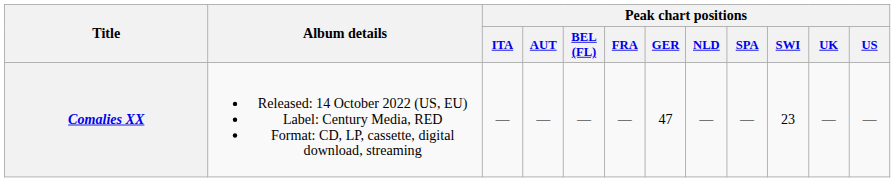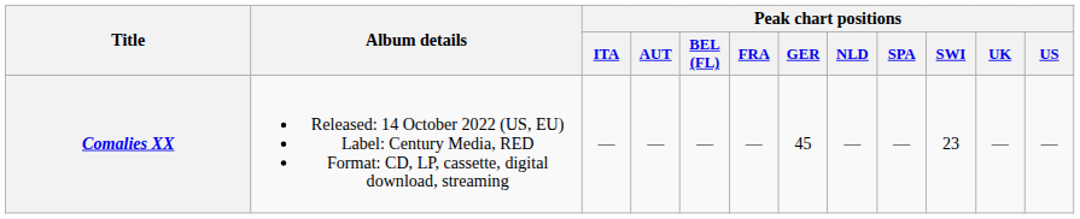 <table class="wikitable plainrowheaders" style="text-align:center;">
 <tr>
 <th scope="col" rowspan="2" style="width:14em;">Title</th>
 <th scope="col" rowspan="2" style="width:19em;">Album details</th>
 <th scope="col" colspan="10">Peak chart positions</th>
 </tr>
 <tr>
 <th scope="col" style="width:2.75em;font-size:90%;"><a href='#'>ITA</a><br></th>
 <th scope="col" style="width:2.75em;font-size:90%;"><a href='#'>AUT</a><br></th>
 <th scope="col" style="width:2.75em;font-size:90%;"><a href='#'>BEL<br>(FL)</a><br></th>
 <th scope="col" style="width:2.75em;font-size:90%;"><a href='#'>FRA</a><br></th>
 <th scope="col" style="width:2.75em;font-size:90%;"><a href='#'>GER</a><br></th>
 <th scope="col" style="width:2.75em;font-size:90%;"><a href='#'>NLD</a><br></th>
 <th scope="col" style="width:2.75em;font-size:90%;"><a href='#'>SPA</a><br></th>
 <th scope="col" style="width:2.75em;font-size:90%;"><a href='#'>SWI</a><br></th>
 <th scope="col" style="width:2.75em;font-size:90%;"><a href='#'>UK</a><br></th>
 <th scope="col" style="width:2.75em;font-size:90%;"><a href='#'>US</a><br></th>
 </tr>
 <tr>
 <th scope="row"><em><a href='#'>Comalies XX</a></em></th>
 <td><br><ul><li>Released: 14 October 2022 <span>(US, EU)</span></li><li>Label: Century Media, RED</li><li>Format: CD, LP, cassette, digital download, streaming</li></ul></td>
 <td>—</td>
 <td>—</td>
 <td>—</td>
 <td>—</td>
-<td>47</td>
+<td>45</td>
 <td>—</td>
 <td>—</td>
 <td>23</td>
 <td>—</td>
 <td>—</td>
 </tr>
 </table>
